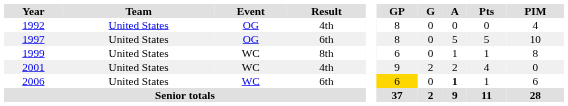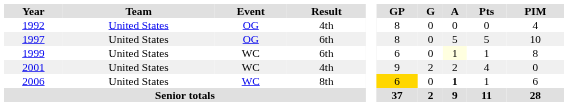 <table border="0" cellpadding="1" cellspacing="0" style="text-align:center; width:50em">
 <tr ALIGN="center" bgcolor="#e0e0e0">
 <th>Year</th>
 <th>Team</th>
 <th>Event</th>
 <th>Result</th>
 <th rowspan="99" bgcolor="#ffffff"> </th>
 <th>GP</th>
 <th>G</th>
 <th>A</th>
 <th>Pts</th>
 <th>PIM</th>
 </tr>
 <tr>
 <td><a href='#'>1992</a></td>
 <td><a href='#'>United States</a></td>
 <td><a href='#'>OG</a></td>
 <td>4th</td>
 <td>8</td>
 <td>0</td>
 <td>0</td>
 <td>0</td>
 <td>4</td>
 </tr>
 <tr bgcolor="#f0f0f0">
 <td><a href='#'>1997</a></td>
 <td>United States</td>
 <td><a href='#'>OG</a></td>
 <td>6th</td>
 <td>8</td>
 <td>0</td>
 <td>5</td>
 <td>5</td>
 <td>10</td>
 </tr>
 <tr>
 <td><a href='#'>1999</a></td>
 <td>United States</td>
 <td>WC</td>
-<td>8th</td>
+<td>6th</td>
 <td>6</td>
 <td>0</td>
-<td>1</td>
+<td style="background: lightyellow;">1</td>
 <td>1</td>
 <td>8</td>
 </tr>
 <tr bgcolor="#f0f0f0">
 <td><a href='#'>2001</a></td>
 <td>United States</td>
 <td>WC</td>
 <td>4th</td>
 <td>9</td>
 <td>2</td>
 <td>2</td>
 <td>4</td>
 <td>0</td>
 </tr>
 <tr>
 <td><a href='#'>2006</a></td>
 <td>United States</td>
 <td><a href='#'>WC</a></td>
-<td>6th</td>
+<td>8th</td>
 <td style="background: gold;">6</td>
 <td>0</td>
 <td><strong>1</strong></td>
 <td>1</td>
 <td>6</td>
 </tr>
 <tr bgcolor="#e0e0e0">
 <th colspan="4">Senior totals</th>
 <th>37</th>
 <th>2</th>
 <th>9</th>
 <th>11</th>
 <th>28</th>
 </tr>
 </table>
